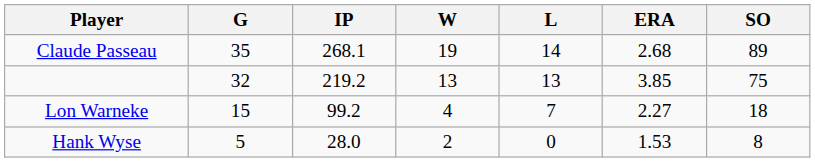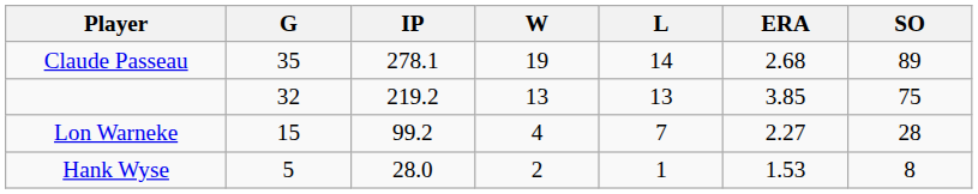 <table class="wikitable sortable">
 <tr>
 <th bgcolor="#DDDDFF" width="16%">Player</th>
 <th bgcolor="#DDDDFF" width="9%">G</th>
 <th bgcolor="#DDDDFF" width="9%">IP</th>
 <th bgcolor="#DDDDFF" width="9%">W</th>
 <th bgcolor="#DDDDFF" width="9%">L</th>
 <th bgcolor="#DDDDFF" width="9%">ERA</th>
 <th bgcolor="#DDDDFF" width="9%">SO</th>
 </tr>
 <tr align="center">
 <td><a href='#'>Claude Passeau</a></td>
 <td>35</td>
-<td>268.1</td>
+<td>278.1</td>
 <td>19</td>
 <td>14</td>
 <td>2.68</td>
 <td>89</td>
 </tr>
 <tr align=center>
 <td></td>
 <td>32</td>
 <td>219.2</td>
 <td>13</td>
 <td>13</td>
 <td>3.85</td>
 <td>75</td>
 </tr>
 <tr align="center">
 <td><a href='#'>Lon Warneke</a></td>
 <td>15</td>
 <td>99.2</td>
 <td>4</td>
 <td>7</td>
 <td>2.27</td>
-<td>18</td>
+<td>28</td>
 </tr>
 <tr align=center>
 <td><a href='#'>Hank Wyse</a></td>
 <td>5</td>
 <td>28.0</td>
 <td>2</td>
-<td>0</td>
+<td>1</td>
 <td>1.53</td>
 <td>8</td>
 </tr>
 </table>
